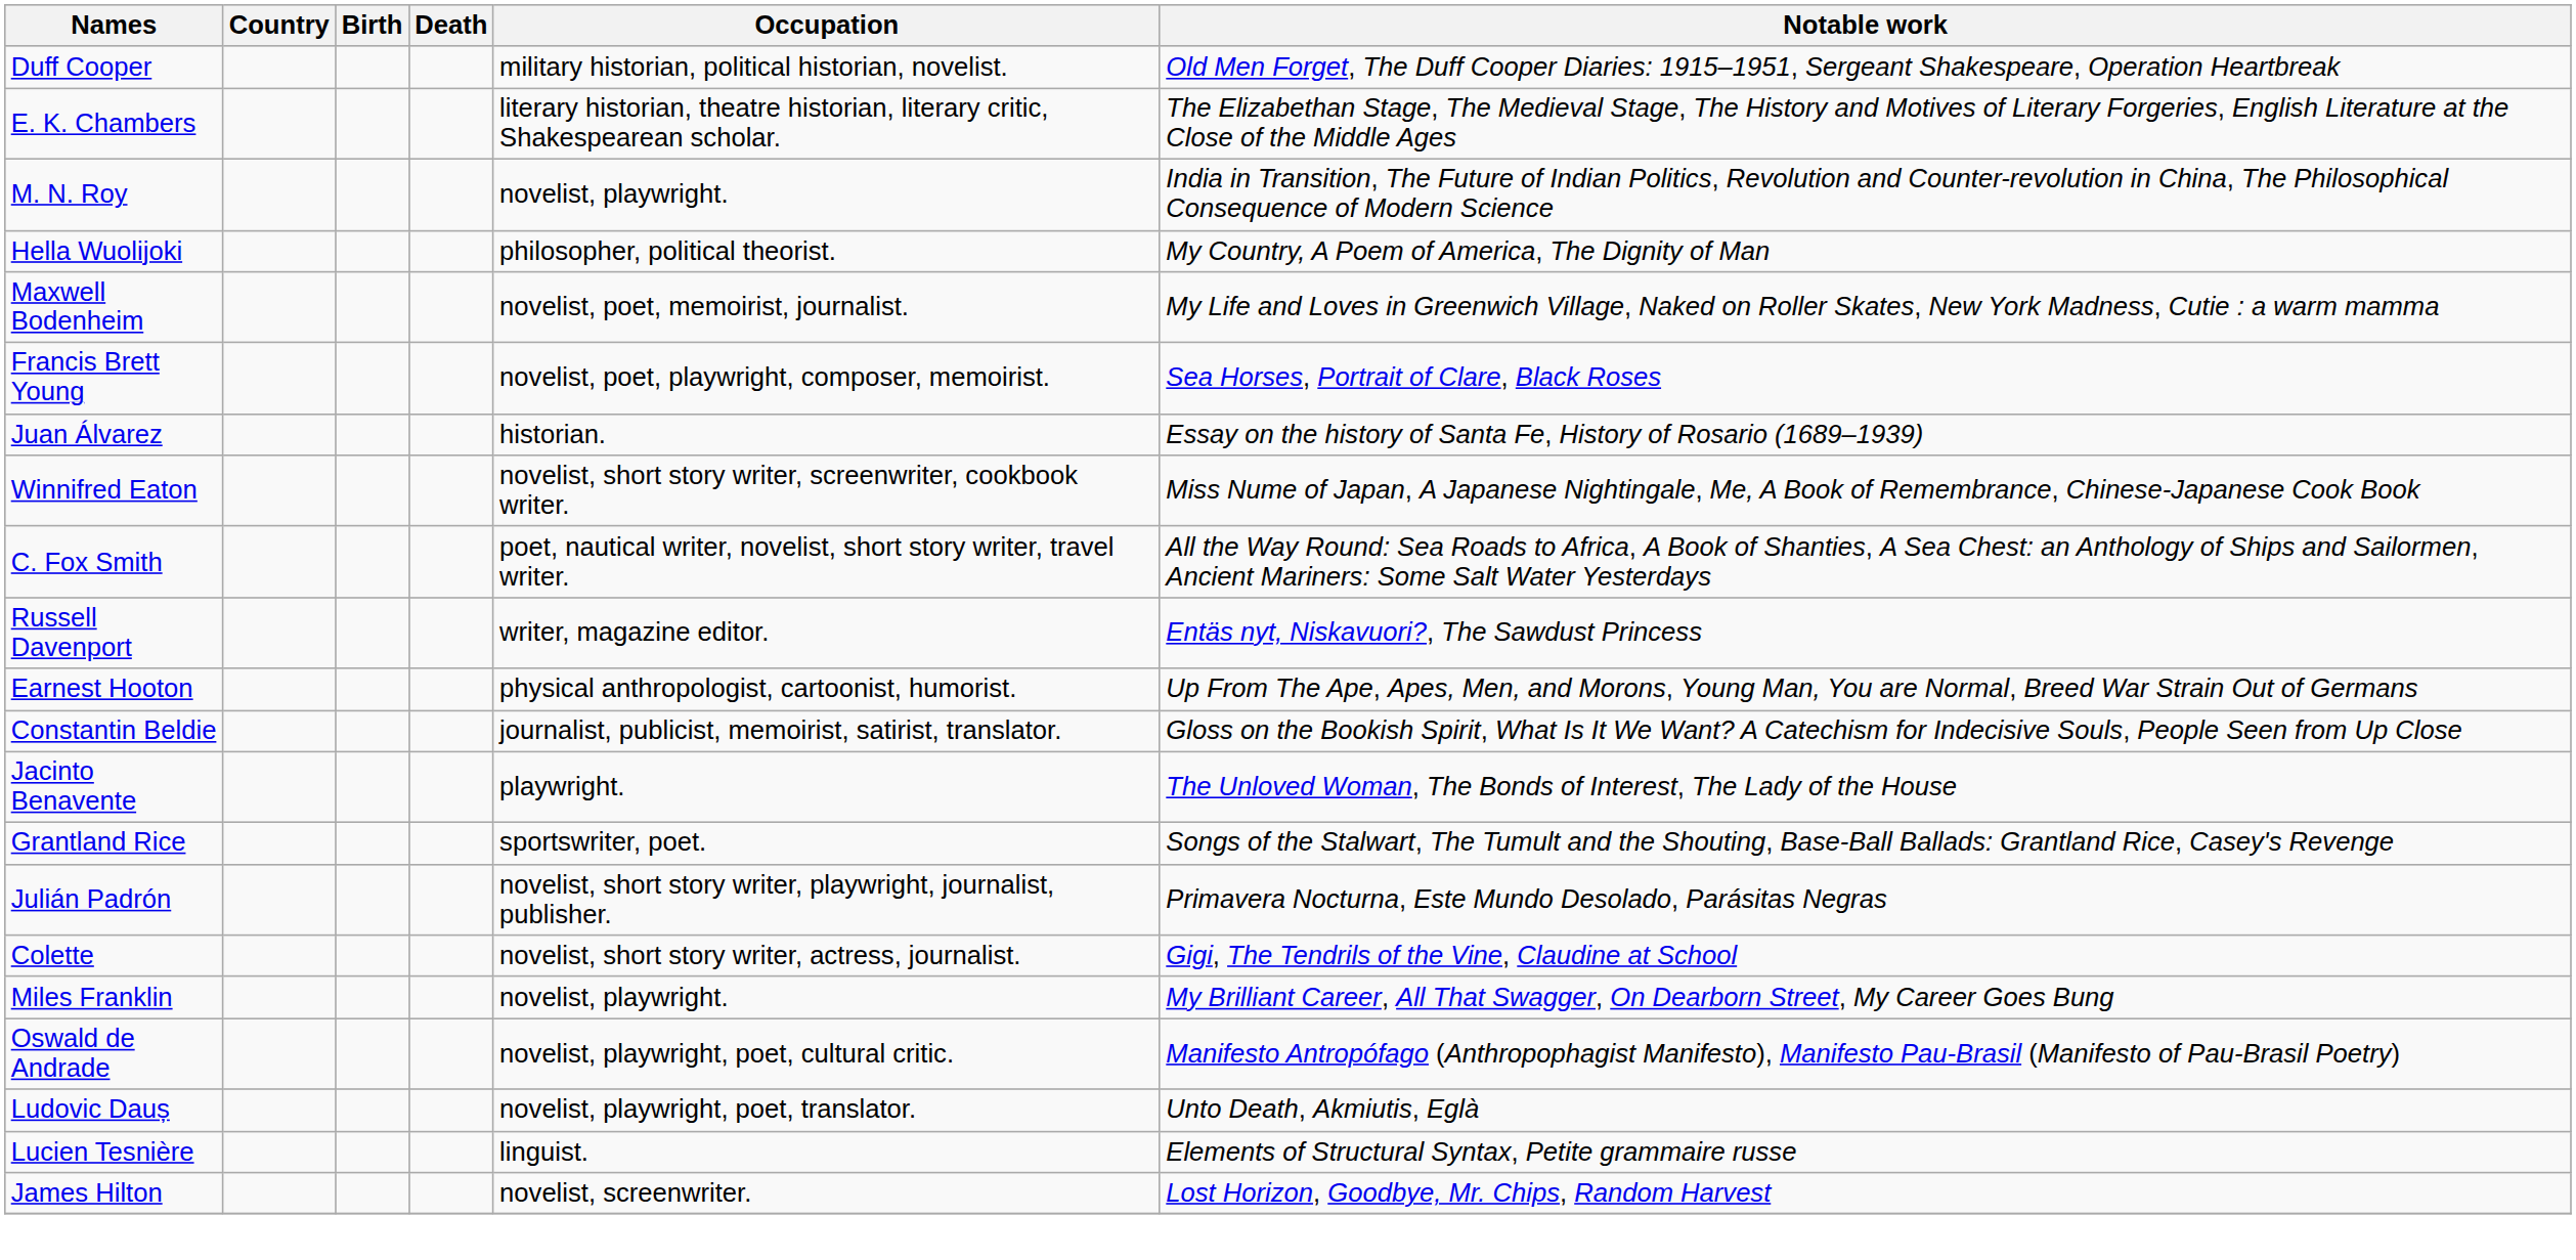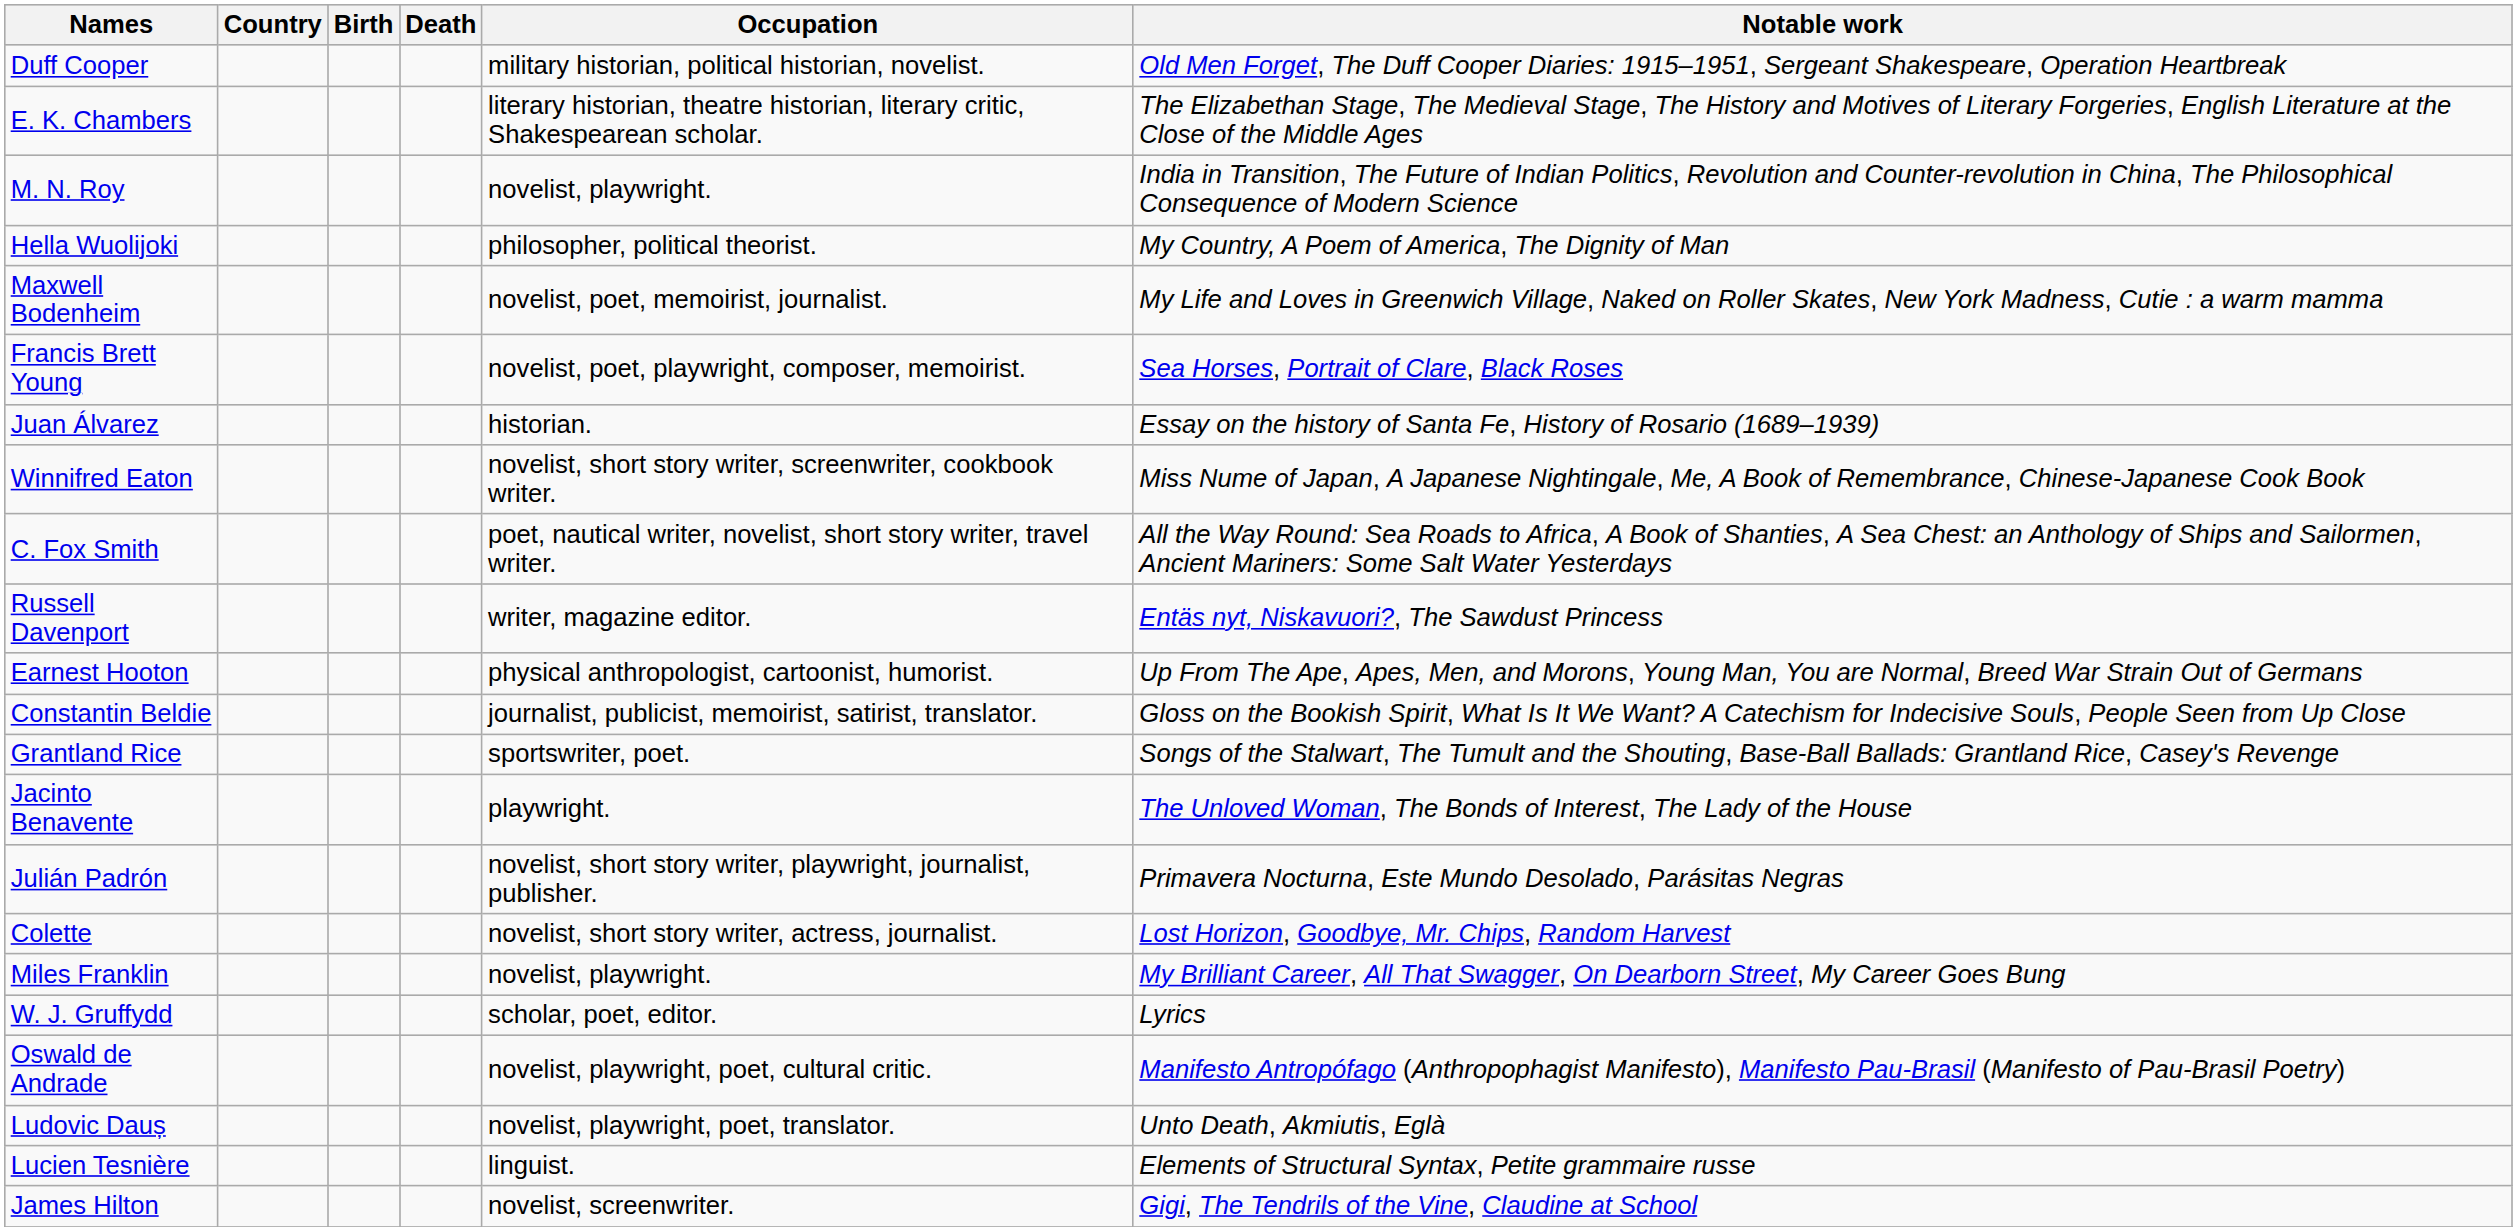 <table class="wikitable sortable" border="1" style="border-spacing:0; style="width:100%;">
 <tr>
 <th>Names</th>
 <th>Country</th>
 <th>Birth</th>
 <th>Death</th>
 <th>Occupation</th>
 <th>Notable work</th>
 </tr>
 <tr>
 <td><a href='#'>Duff Cooper</a></td>
 <td></td>
 <td></td>
 <td></td>
 <td>military historian, political historian, novelist.</td>
 <td><em><a href='#'>Old Men Forget</a></em>, <em>The Duff Cooper Diaries: 1915–1951</em>, <em>Sergeant Shakespeare</em>, <em>Operation Heartbreak</em></td>
 </tr>
 <tr>
 <td><a href='#'>E. K. Chambers</a></td>
 <td></td>
 <td></td>
 <td></td>
 <td>literary historian, theatre historian, literary critic,  Shakespearean scholar.</td>
 <td><em>The Elizabethan Stage</em>, <em>The Medieval Stage</em>, <em>The History and Motives of Literary Forgeries</em>, <em>English Literature at the Close of the Middle Ages</em></td>
 </tr>
 <tr>
 <td><a href='#'>M. N. Roy</a></td>
 <td></td>
 <td></td>
 <td></td>
 <td>novelist, playwright.</td>
 <td><em>India in Transition</em>, <em>The Future of Indian Politics</em>, <em>Revolution and Counter-revolution in China</em>, <em>The Philosophical Consequence of Modern Science</em></td>
 </tr>
 <tr>
 <td><a href='#'>Hella Wuolijoki</a></td>
 <td></td>
 <td></td>
 <td></td>
 <td>philosopher, political theorist.</td>
 <td><em>My Country, A Poem of America</em>, <em>The Dignity of Man</em></td>
 </tr>
 <tr>
 <td><a href='#'>Maxwell Bodenheim</a></td>
 <td></td>
 <td></td>
 <td></td>
 <td>novelist, poet, memoirist, journalist.</td>
 <td><em>My Life and Loves in Greenwich Village</em>, <em>Naked on Roller Skates</em>, <em>New York Madness</em>, <em>Cutie : a warm mamma</em></td>
 </tr>
 <tr>
 <td><a href='#'>Francis Brett Young</a></td>
 <td></td>
 <td></td>
 <td></td>
 <td>novelist, poet, playwright, composer, memoirist.</td>
 <td><em><a href='#'>Sea Horses</a></em>, <em><a href='#'>Portrait of Clare</a></em>, <em><a href='#'>Black Roses</a></em></td>
 </tr>
 <tr>
 <td><a href='#'>Juan Álvarez</a></td>
 <td></td>
 <td></td>
 <td></td>
 <td>historian.</td>
 <td><em>Essay on the history of Santa Fe</em>, <em>History of Rosario (1689–1939)</em></td>
 </tr>
 <tr>
 <td><a href='#'>Winnifred Eaton</a></td>
 <td></td>
 <td></td>
 <td></td>
 <td>novelist, short story writer, screenwriter, cookbook writer.</td>
 <td><em>Miss Nume of Japan</em>, <em> A Japanese Nightingale</em>,  <em>Me, A Book of Remembrance</em>, <em>Chinese-Japanese Cook Book</em></td>
 </tr>
 <tr>
 <td><a href='#'>C. Fox Smith</a></td>
 <td></td>
 <td></td>
 <td></td>
 <td>poet, nautical writer, novelist, short story writer, travel writer.</td>
 <td><em>All the Way Round: Sea Roads to Africa</em>, <em>A Book of Shanties</em>,  <em>A Sea Chest: an Anthology of Ships and Sailormen</em>, <em>Ancient Mariners: Some Salt Water Yesterdays</em></td>
 </tr>
 <tr>
 <td><a href='#'>Russell Davenport</a></td>
 <td></td>
 <td></td>
 <td></td>
 <td>writer, magazine editor.</td>
 <td><em><a href='#'>Entäs nyt, Niskavuori?</a></em>, <em>The Sawdust Princess</em></td>
 </tr>
 <tr>
 <td><a href='#'>Earnest Hooton</a></td>
 <td></td>
 <td></td>
 <td></td>
 <td>physical anthropologist, cartoonist, humorist.</td>
 <td><em>Up From The Ape</em>, <em>Apes, Men, and Morons</em>, <em>Young Man, You are Normal</em>, <em>Breed War Strain Out of Germans</em></td>
 </tr>
 <tr>
 <td><a href='#'>Constantin Beldie</a></td>
 <td></td>
 <td></td>
 <td></td>
 <td>journalist, publicist, memoirist, satirist, translator.</td>
 <td><em>Gloss on the Bookish Spirit</em>, <em>What Is It We Want? A Catechism for Indecisive Souls</em>, <em>People Seen from Up Close</em></td>
 </tr>
 <tr>
+<td><a href='#'>Grantland Rice</a></td>
+<td></td>
+<td></td>
+<td></td>
+<td>sportswriter, poet.</td>
+<td><em>Songs of the Stalwart</em>, <em>The Tumult and the Shouting</em>, <em>Base-Ball Ballads: Grantland Rice</em>, <em>Casey's Revenge</em></td>
+</tr>
+<tr>
 <td><a href='#'>Jacinto Benavente</a></td>
 <td></td>
 <td></td>
 <td></td>
 <td>playwright.</td>
 <td><em><a href='#'>The Unloved Woman</a></em>, <em>The Bonds of Interest</em>, <em>The Lady of the House</em></td>
-</tr>
-<tr>
-<td><a href='#'>Grantland Rice</a></td>
-<td></td>
-<td></td>
-<td></td>
-<td>sportswriter, poet.</td>
-<td><em>Songs of the Stalwart</em>, <em>The Tumult and the Shouting</em>, <em>Base-Ball Ballads: Grantland Rice</em>, <em>Casey's Revenge</em></td>
 </tr>
 <tr>
 <td><a href='#'>Julián Padrón</a></td>
 <td></td>
 <td></td>
 <td></td>
 <td>novelist, short story writer, playwright, journalist, publisher.</td>
 <td><em>Primavera Nocturna</em>, <em>Este Mundo Desolado</em>, <em>Parásitas Negras</em></td>
 </tr>
 <tr>
 <td><a href='#'>Colette</a></td>
 <td></td>
 <td></td>
 <td></td>
 <td>novelist, short story writer, actress, journalist.</td>
-<td><em><a href='#'>Gigi</a></em>, <em><a href='#'>The Tendrils of the Vine</a></em>, <em><a href='#'>Claudine at School</a></em></td>
+<td><em><a href='#'>Lost Horizon</a></em>, <em><a href='#'>Goodbye, Mr. Chips</a></em>, <em><a href='#'>Random Harvest</a></em></td>
 </tr>
 <tr>
 <td><a href='#'>Miles Franklin</a></td>
 <td></td>
 <td></td>
 <td></td>
 <td>novelist, playwright.</td>
 <td><em><a href='#'>My Brilliant Career</a></em>, <em><a href='#'>All That Swagger</a></em>, <em><a href='#'>On Dearborn Street</a></em>, <em>My Career Goes Bung</em></td>
+</tr>
+<tr>
+<td><a href='#'>W. J. Gruffydd</a></td>
+<td></td>
+<td></td>
+<td></td>
+<td>scholar, poet, editor.</td>
+<td><em>Lyrics</em></td>
 </tr>
 <tr>
 <td><a href='#'>Oswald de Andrade</a></td>
 <td></td>
 <td></td>
 <td></td>
 <td>novelist, playwright, poet, cultural critic.</td>
 <td><em><a href='#'>Manifesto Antropófago</a></em> (<em>Anthropophagist Manifesto</em>), <em><a href='#'>Manifesto Pau-Brasil</a></em> (<em>Manifesto of Pau-Brasil Poetry</em>)</td>
 </tr>
 <tr>
 <td><a href='#'>Ludovic Dauș</a></td>
 <td></td>
 <td></td>
 <td></td>
 <td>novelist, playwright, poet, translator.</td>
 <td><em>Unto Death</em>, <em>Akmiutis</em>, <em>Eglà</em></td>
 </tr>
 <tr>
 <td><a href='#'>Lucien Tesnière</a></td>
 <td></td>
 <td></td>
 <td></td>
 <td>linguist.</td>
 <td><em>Elements of Structural Syntax</em>, <em>Petite grammaire russe</em></td>
 </tr>
 <tr>
 <td><a href='#'>James Hilton</a></td>
 <td></td>
 <td></td>
 <td></td>
 <td>novelist, screenwriter.</td>
-<td><em><a href='#'>Lost Horizon</a></em>, <em><a href='#'>Goodbye, Mr. Chips</a></em>, <em><a href='#'>Random Harvest</a></em></td>
+<td><em><a href='#'>Gigi</a></em>, <em><a href='#'>The Tendrils of the Vine</a></em>, <em><a href='#'>Claudine at School</a></em></td>
 </tr>
 <tr>
 </tr>
 </table>
